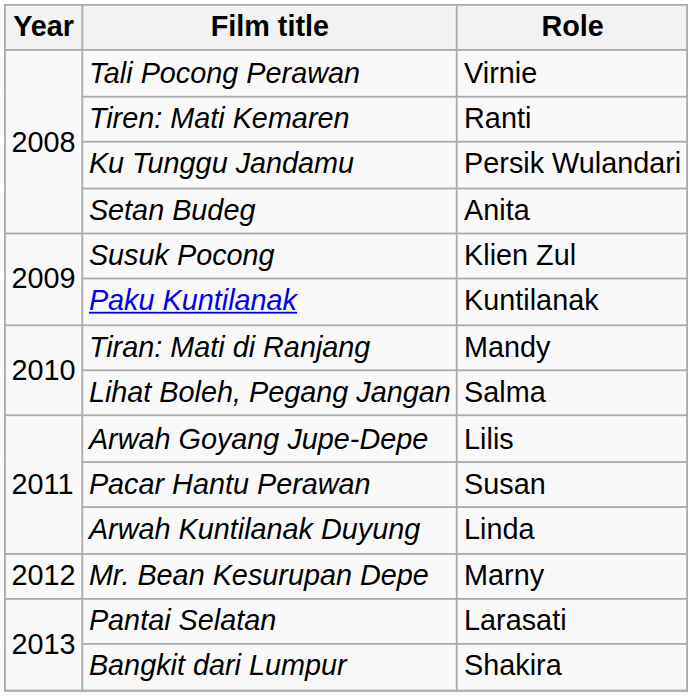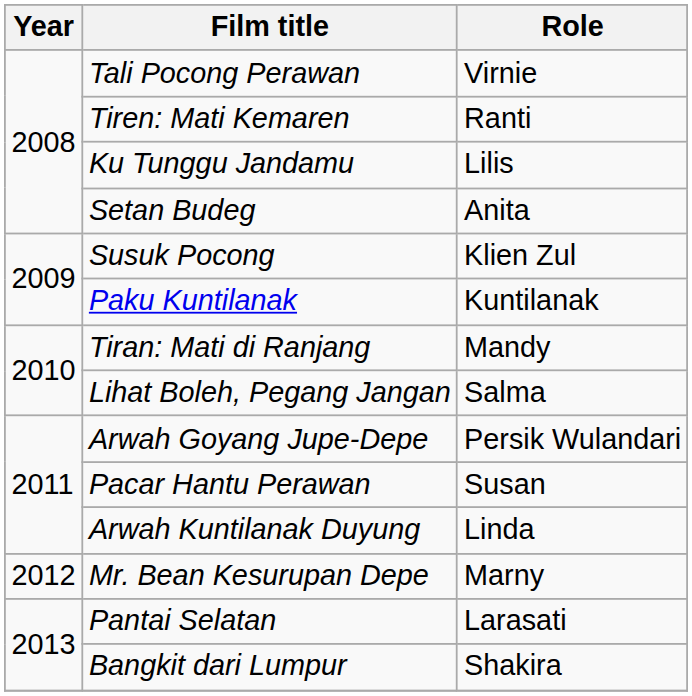 <table Class="wikitable sortable">
 <tr>
 <th>Year</th>
 <th>Film title</th>
 <th>Role</th>
 </tr>
 <tr>
 <td Rowspan=4>2008</td>
 <td><em>Tali Pocong Perawan</em></td>
 <td>Virnie</td>
 </tr>
 <tr>
 <td><em>Tiren: Mati Kemaren</em></td>
 <td>Ranti</td>
 </tr>
 <tr>
 <td><em>Ku Tunggu Jandamu</em></td>
-<td>Persik Wulandari</td>
+<td>Lilis</td>
 </tr>
 <tr>
 <td><em>Setan Budeg</em></td>
 <td>Anita</td>
 </tr>
 <tr>
 <td Rowspan=2>2009</td>
 <td><em>Susuk Pocong</em></td>
 <td>Klien Zul</td>
 </tr>
 <tr>
 <td><em><a href='#'>Paku Kuntilanak</a></em></td>
 <td>Kuntilanak</td>
 </tr>
 <tr>
 <td Rowspan=2>2010</td>
 <td><em>Tiran: Mati di Ranjang</em></td>
 <td>Mandy</td>
 </tr>
 <tr>
 <td><em>Lihat Boleh, Pegang Jangan</em></td>
 <td>Salma</td>
 </tr>
 <tr>
 <td Rowspan=3>2011</td>
 <td><em>Arwah Goyang Jupe-Depe</em></td>
-<td>Lilis</td>
+<td>Persik Wulandari</td>
 </tr>
 <tr>
 <td><em>Pacar Hantu Perawan</em></td>
 <td>Susan</td>
 </tr>
 <tr>
 <td><em>Arwah Kuntilanak Duyung</em></td>
 <td>Linda</td>
 </tr>
 <tr>
 <td>2012</td>
 <td><em>Mr. Bean Kesurupan Depe</em></td>
 <td>Marny</td>
 </tr>
 <tr>
 <td Rowspan=2>2013</td>
 <td><em>Pantai Selatan</em></td>
 <td>Larasati</td>
 </tr>
 <tr>
 <td><em>Bangkit dari Lumpur</em></td>
 <td>Shakira</td>
 </tr>
 <tr>
 </tr>
 </table>
